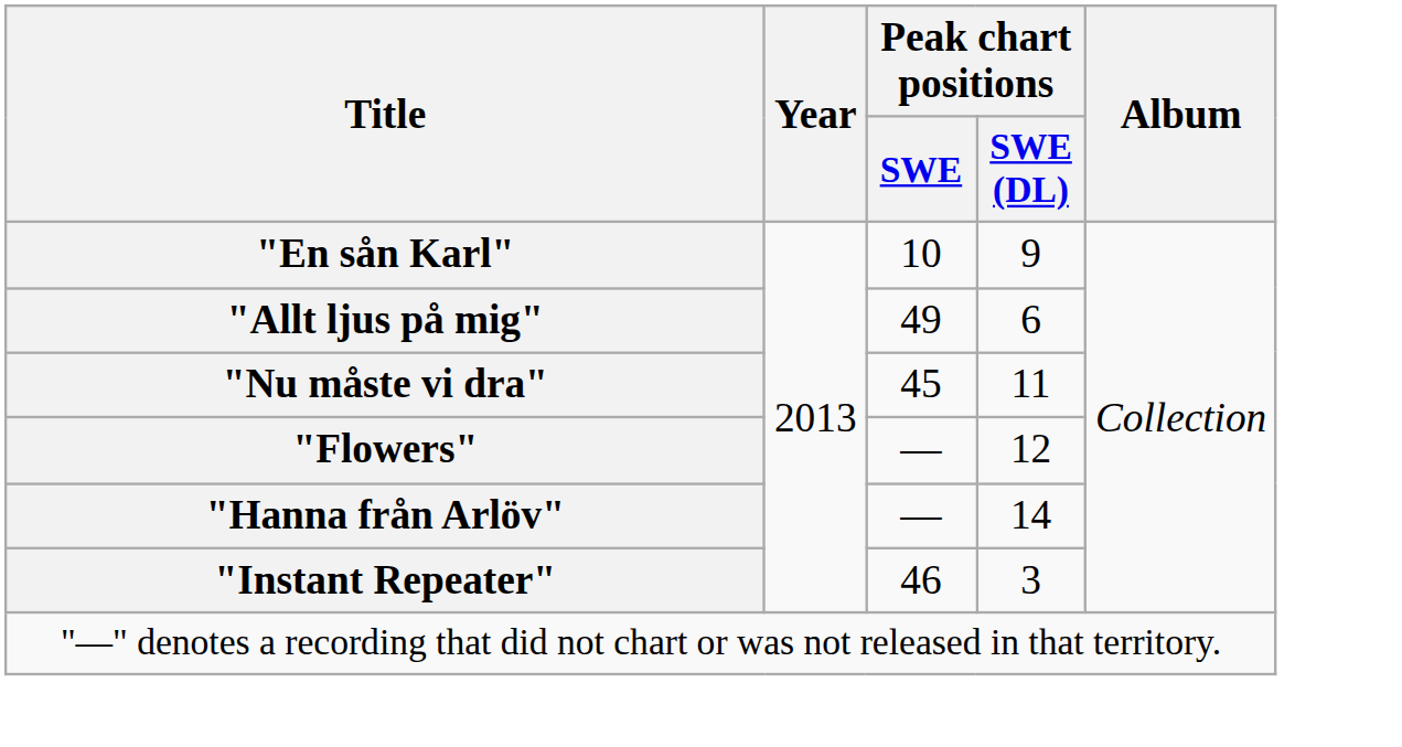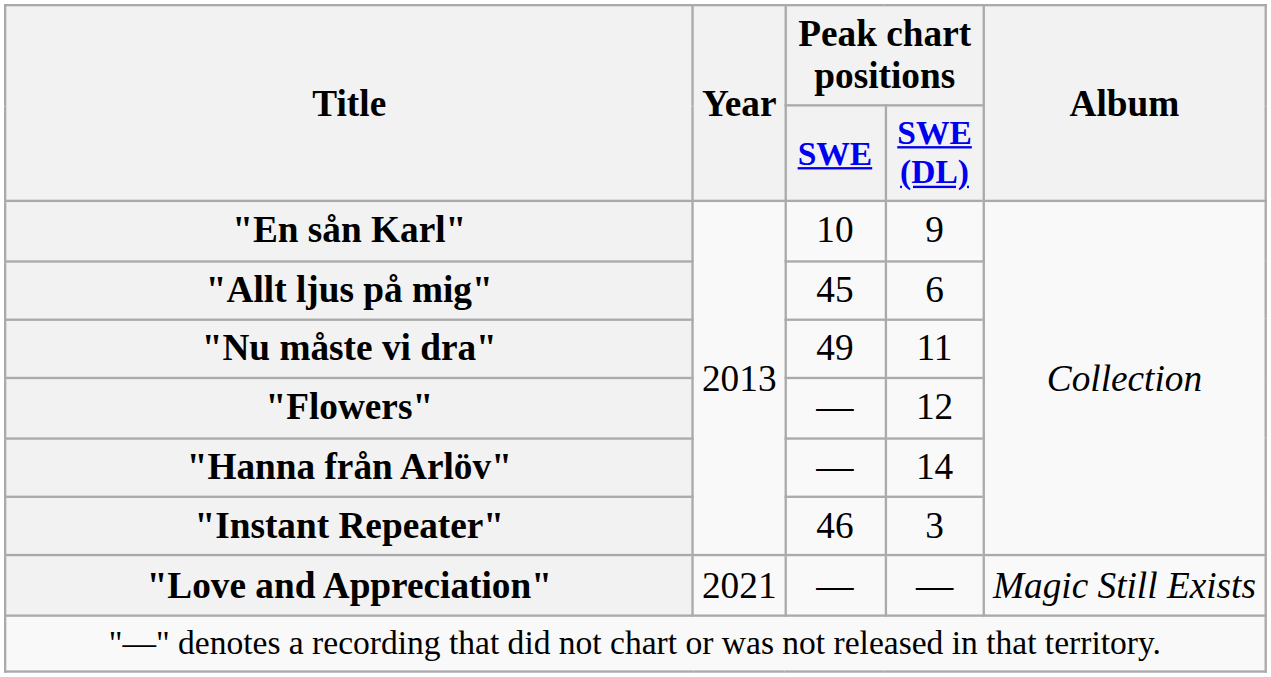 <table class="wikitable plainrowheaders" style="text-align:center;" border="1">
 <tr>
 <th scope="col" rowspan="2" style="width:18em;">Title</th>
 <th scope="col" rowspan="2">Year</th>
 <th scope="col" colspan="2" style="width:1em;">Peak chart positions</th>
 <th scope="col" rowspan="2">Album</th>
 </tr>
 <tr>
 <th scope="col" style="width:2.5em;font-size:90%;"><a href='#'>SWE</a><br></th>
 <th scope="col" style="width:2.5em;font-size:90%;"><a href='#'>SWE (DL)</a><br></th>
 </tr>
 <tr>
 <th scope="row">"En sån Karl"</th>
 <td rowspan="6">2013</td>
 <td>10</td>
 <td>9</td>
 <td rowspan="6"><em>Collection</em></td>
 </tr>
 <tr>
 <th scope="row">"Allt ljus på mig"</th>
-<td>49</td>
+<td>45</td>
 <td>6</td>
 </tr>
 <tr>
 <th scope="row">"Nu måste vi dra"</th>
-<td>45</td>
+<td>49</td>
 <td>11</td>
 </tr>
 <tr>
 <th scope="row">"Flowers"</th>
 <td>—</td>
 <td>12</td>
 </tr>
 <tr>
 <th scope="row">"Hanna från Arlöv"</th>
 <td>—</td>
 <td>14</td>
 </tr>
 <tr>
 <th scope="row">"Instant Repeater"</th>
 <td>46</td>
 <td>3</td>
 </tr>
 <tr>
+<th scope="row">"Love and Appreciation"</th>
+<td>2021</td>
+<td>—</td>
+<td>—</td>
+<td><em>Magic Still Exists</em></td>
+</tr>
+<tr>
 <td colspan="5" style="font-size:90%">"—" denotes a recording that did not chart or was not released in that territory.</td>
 </tr>
 </table>
